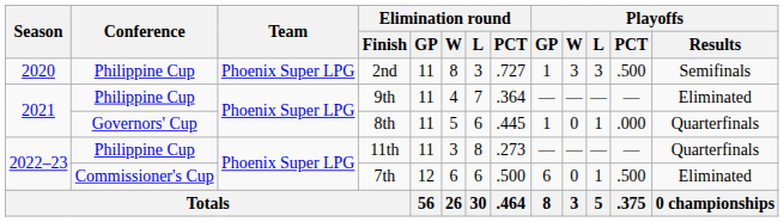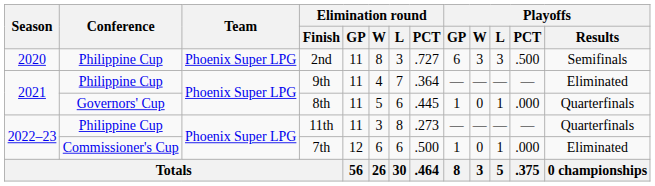 <table class="wikitable" style="text-align:center">
 <tr>
 <th rowspan="2">Season</th>
 <th rowspan="2">Conference</th>
 <th rowspan="2">Team</th>
 <th colspan="5">Elimination round</th>
 <th colspan="5">Playoffs</th>
 </tr>
 <tr>
 <th>Finish</th>
 <th>GP</th>
 <th>W</th>
 <th>L</th>
 <th>PCT</th>
 <th>GP</th>
 <th>W</th>
 <th>L</th>
 <th>PCT</th>
 <th>Results</th>
 </tr>
 <tr>
 <td><a href='#'>2020</a></td>
 <td><a href='#'>Philippine Cup</a></td>
 <td><a href='#'>Phoenix Super LPG</a></td>
 <td>2nd</td>
 <td>11</td>
 <td>8</td>
 <td>3</td>
 <td>.727</td>
-<td>1</td>
+<td>6</td>
 <td>3</td>
 <td>3</td>
 <td>.500</td>
 <td>Semifinals</td>
 </tr>
 <tr>
 <td rowspan="2"><a href='#'>2021</a></td>
 <td><a href='#'>Philippine Cup</a></td>
 <td rowspan="2"><a href='#'>Phoenix Super LPG</a></td>
 <td>9th</td>
 <td>11</td>
 <td>4</td>
 <td>7</td>
 <td>.364</td>
 <td>—</td>
 <td>—</td>
 <td>—</td>
 <td>—</td>
 <td>Eliminated</td>
 </tr>
 <tr>
 <td><a href='#'>Governors' Cup</a></td>
 <td>8th</td>
 <td>11</td>
 <td>5</td>
 <td>6</td>
 <td>.445</td>
 <td>1</td>
 <td>0</td>
 <td>1</td>
 <td>.000</td>
 <td>Quarterfinals</td>
 </tr>
 <tr>
 <td rowspan="2"><a href='#'>2022–23</a></td>
 <td><a href='#'>Philippine Cup</a></td>
 <td rowspan="2"><a href='#'>Phoenix Super LPG</a></td>
 <td>11th</td>
 <td>11</td>
 <td>3</td>
 <td>8</td>
 <td>.273</td>
 <td>—</td>
 <td>—</td>
 <td>—</td>
 <td>—</td>
 <td>Quarterfinals</td>
 </tr>
 <tr>
 <td><a href='#'>Commissioner's Cup</a></td>
 <td>7th</td>
 <td>12</td>
 <td>6</td>
 <td>6</td>
 <td>.500</td>
-<td>6</td>
+<td>1</td>
 <td>0</td>
 <td>1</td>
-<td>.500</td>
+<td>.000</td>
 <td>Eliminated</td>
 </tr>
 <tr>
 <th colspan="4">Totals</th>
 <th>56</th>
 <th>26</th>
 <th>30</th>
 <th>.464</th>
 <th>8</th>
 <th>3</th>
 <th>5</th>
 <th>.375</th>
 <th>0 championships</th>
 </tr>
 </table>
